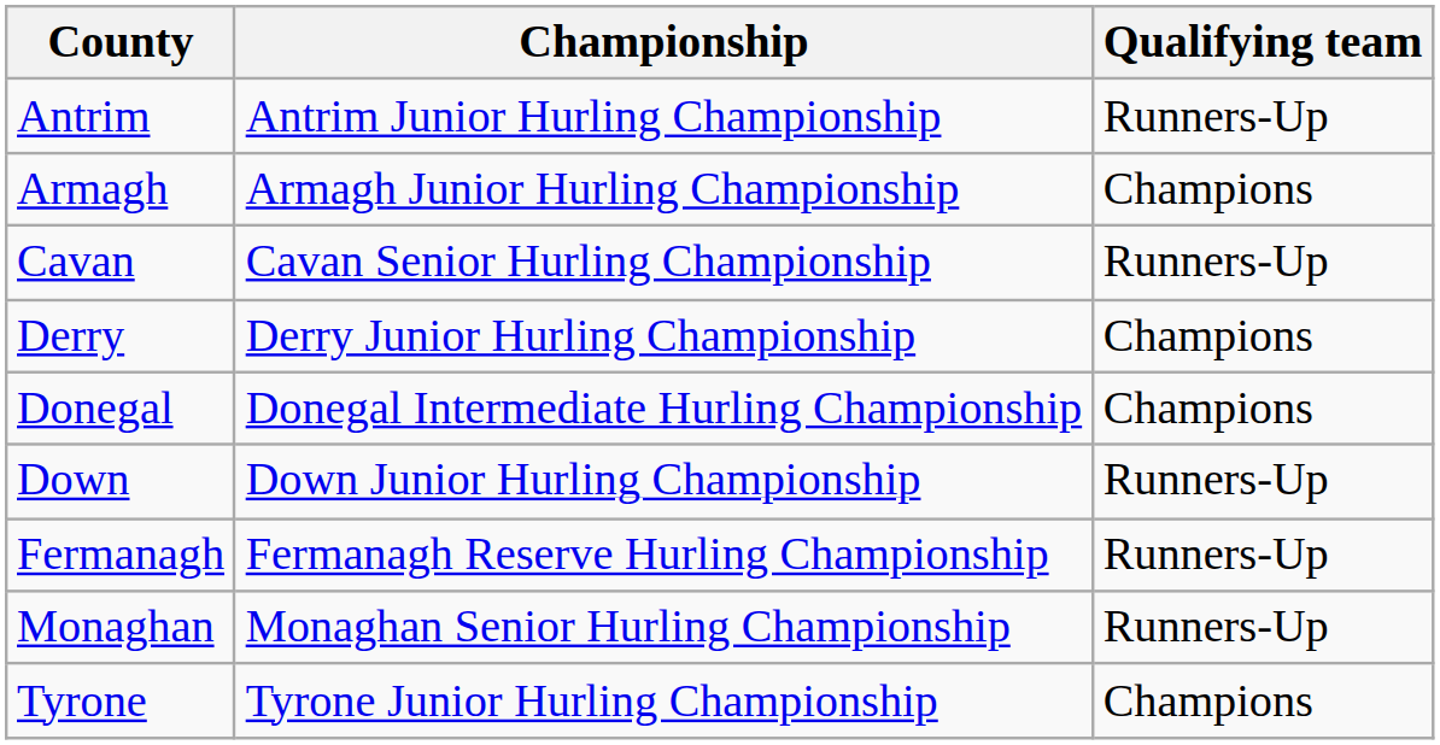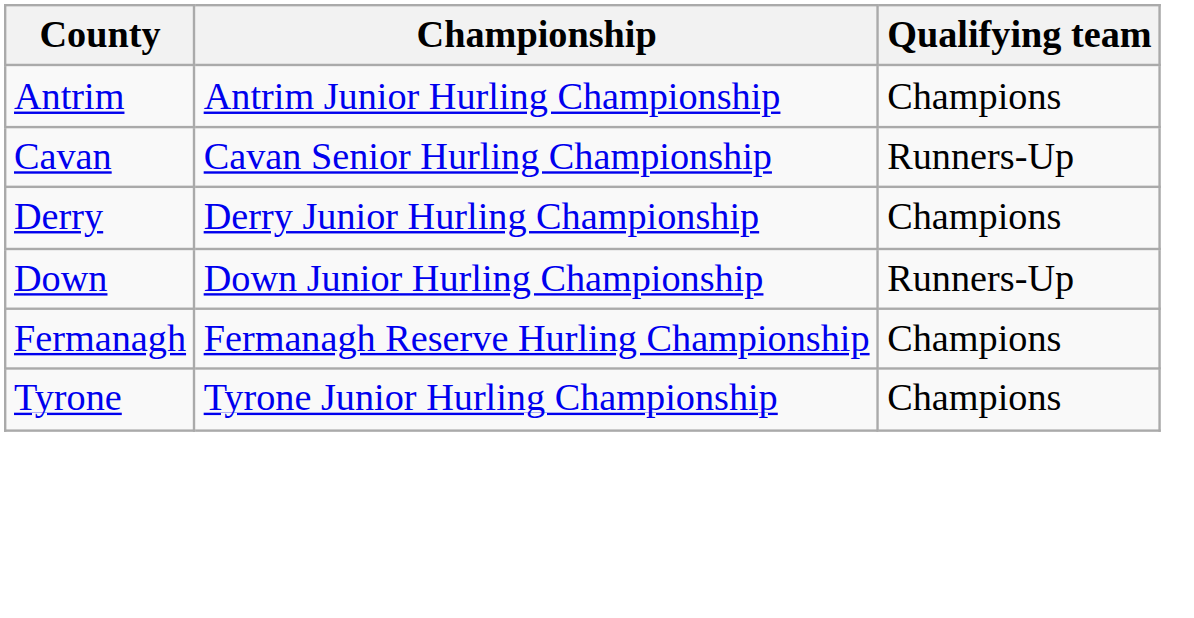 <table class="wikitable">
 <tr>
 <th>County</th>
 <th>Championship</th>
 <th>Qualifying team</th>
 </tr>
 <tr>
 <td> <a href='#'>Antrim</a></td>
 <td><a href='#'>Antrim Junior Hurling Championship</a></td>
-<td>Runners-Up</td>
-</tr>
-<tr>
-<td> <a href='#'>Armagh</a></td>
-<td><a href='#'>Armagh Junior Hurling Championship</a></td>
 <td>Champions</td>
 </tr>
 <tr>
 <td> <a href='#'>Cavan</a></td>
 <td><a href='#'>Cavan Senior Hurling Championship</a></td>
 <td>Runners-Up</td>
 </tr>
 <tr>
 <td> <a href='#'>Derry</a></td>
 <td><a href='#'>Derry Junior Hurling Championship</a></td>
 <td>Champions</td>
 </tr>
 <tr>
-<td> <a href='#'>Donegal</a></td>
-<td><a href='#'>Donegal Intermediate Hurling Championship</a></td>
-<td>Champions</td>
-</tr>
-<tr>
 <td> <a href='#'>Down</a></td>
 <td><a href='#'>Down Junior Hurling Championship</a></td>
 <td>Runners-Up</td>
 </tr>
 <tr>
 <td> <a href='#'>Fermanagh</a></td>
 <td><a href='#'>Fermanagh Reserve Hurling Championship</a></td>
-<td>Runners-Up</td>
-</tr>
-<tr>
-<td> <a href='#'>Monaghan</a></td>
-<td><a href='#'>Monaghan Senior Hurling Championship</a></td>
-<td>Runners-Up</td>
+<td>Champions</td>
 </tr>
 <tr>
 <td> <a href='#'>Tyrone</a></td>
 <td><a href='#'>Tyrone Junior Hurling Championship</a></td>
 <td>Champions</td>
 </tr>
 </table>
